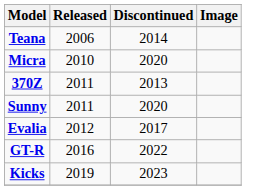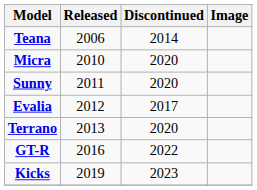 <table class="wikitable" style="text-align:center">
 <tr>
 <th>Model</th>
 <th>Released</th>
 <th>Discontinued</th>
 <th>Image</th>
 </tr>
 <tr>
 <td><strong><a href='#'>Teana</a></strong></td>
 <td>2006</td>
 <td>2014</td>
 <td></td>
 </tr>
 <tr>
 <td><strong><a href='#'>Micra</a></strong></td>
 <td>2010</td>
 <td>2020</td>
 <td></td>
 </tr>
 <tr>
-<td><strong><a href='#'>370Z</a></strong></td>
-<td>2011</td>
-<td>2013</td>
-<td></td>
-</tr>
-<tr>
 <td><strong><a href='#'>Sunny</a></strong></td>
 <td>2011</td>
 <td>2020</td>
 <td></td>
 </tr>
 <tr>
 <td><strong><a href='#'>Evalia</a></strong></td>
 <td>2012</td>
 <td>2017</td>
+<td></td>
+</tr>
+<tr>
+<td><strong><a href='#'>Terrano</a></strong></td>
+<td>2013</td>
+<td>2020</td>
 <td></td>
 </tr>
 <tr>
 <td><strong><a href='#'>GT-R</a></strong></td>
 <td>2016</td>
 <td>2022</td>
 <td></td>
 </tr>
 <tr>
 <td><strong><a href='#'>Kicks</a></strong></td>
 <td>2019</td>
 <td>2023</td>
 <td></td>
 </tr>
 <tr>
 </tr>
 </table>
